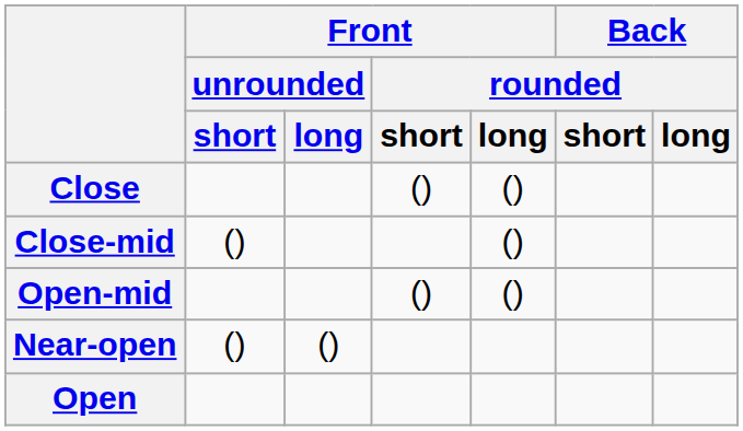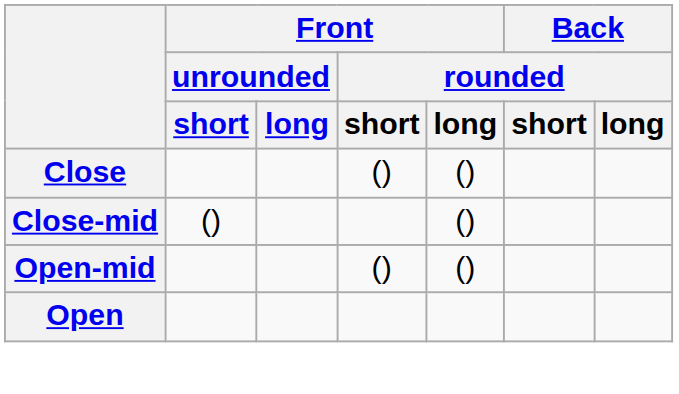 <table class="wikitable" style=text-align:center>
 <tr>
 <th rowspan=3></th>
 <th colspan=4><a href='#'>Front</a></th>
 <th colspan=2><a href='#'>Back</a></th>
 </tr>
 <tr class=small>
 <th colspan=2><a href='#'>unrounded</a></th>
 <th colspan=4><a href='#'>rounded</a></th>
 </tr>
 <tr class=small>
 <th><a href='#'>short</a></th>
 <th><a href='#'>long</a></th>
 <th>short</th>
 <th>long</th>
 <th>short</th>
 <th>long</th>
 </tr>
 <tr>
 <th><a href='#'>Close</a></th>
 <td></td>
 <td></td>
 <td>()</td>
 <td>()</td>
 <td></td>
 <td></td>
 </tr>
 <tr>
 <th><a href='#'>Close-mid</a></th>
 <td>()</td>
 <td></td>
 <td></td>
 <td>()</td>
 <td></td>
 <td></td>
 </tr>
 <tr>
 <th><a href='#'>Open-mid</a></th>
 <td></td>
 <td></td>
 <td>()</td>
 <td>()</td>
 <td></td>
 <td></td>
 </tr>
 <tr>
-<th><a href='#'>Near-open</a></th>
-<td>()</td>
-<td>()</td>
-<td></td>
-<td></td>
-<td></td>
-<td></td>
-</tr>
-<tr>
 <th><a href='#'>Open</a></th>
 <td></td>
 <td></td>
 <td></td>
 <td></td>
 <td></td>
 <td></td>
 </tr>
 </table>
